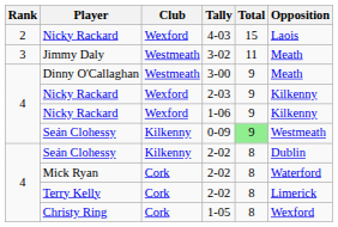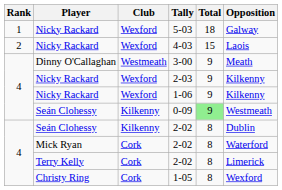 <table class="wikitable">
 <tr>
 <th>Rank</th>
 <th>Player</th>
 <th>Club</th>
 <th>Tally</th>
 <th>Total</th>
 <th>Opposition</th>
 </tr>
 <tr>
+<td rowspan="1" style="text-align:center;">1</td>
+<td><a href='#'>Nicky Rackard</a></td>
+<td><a href='#'>Wexford</a></td>
+<td align=center>5-03</td>
+<td align=center>18</td>
+<td><a href='#'>Galway</a></td>
+</tr>
+<tr>
 <td rowspan="1" style="text-align:center;">2</td>
 <td><a href='#'>Nicky Rackard</a></td>
 <td><a href='#'>Wexford</a></td>
 <td align=center>4-03</td>
 <td align=center>15</td>
 <td><a href='#'>Laois</a></td>
-</tr>
-<tr>
-<td rowspan="1" style="text-align:center;">3</td>
-<td>Jimmy Daly</td>
-<td><a href='#'>Westmeath</a></td>
-<td align=center>3-02</td>
-<td align=center>11</td>
-<td><a href='#'>Meath</a></td>
 </tr>
 <tr>
 <td rowspan="4" style="text-align:center;">4</td>
 <td>Dinny O'Callaghan</td>
 <td><a href='#'>Westmeath</a></td>
 <td align=center>3-00</td>
 <td align=center>9</td>
 <td><a href='#'>Meath</a></td>
 </tr>
 <tr>
 <td><a href='#'>Nicky Rackard</a></td>
 <td><a href='#'>Wexford</a></td>
 <td align=center>2-03</td>
 <td align=center>9</td>
 <td><a href='#'>Kilkenny</a></td>
 </tr>
 <tr>
 <td><a href='#'>Nicky Rackard</a></td>
 <td><a href='#'>Wexford</a></td>
 <td align=center>1-06</td>
 <td align=center>9</td>
 <td><a href='#'>Kilkenny</a></td>
 </tr>
 <tr>
 <td><a href='#'>Seán Clohessy</a></td>
 <td><a href='#'>Kilkenny</a></td>
 <td align=center>0-09</td>
 <td align=center style="background: lightgreen;">9</td>
 <td><a href='#'>Westmeath</a></td>
 </tr>
 <tr>
 <td rowspan="4" style="text-align:center;">4</td>
 <td><a href='#'>Seán Clohessy</a></td>
 <td><a href='#'>Kilkenny</a></td>
 <td align=center>2-02</td>
 <td align=center>8</td>
 <td><a href='#'>Dublin</a></td>
 </tr>
 <tr>
 <td>Mick Ryan</td>
 <td><a href='#'>Cork</a></td>
 <td align=center>2-02</td>
 <td align=center>8</td>
 <td><a href='#'>Waterford</a></td>
 </tr>
 <tr>
 <td><a href='#'>Terry Kelly</a></td>
 <td><a href='#'>Cork</a></td>
 <td align=center>2-02</td>
 <td align=center>8</td>
 <td><a href='#'>Limerick</a></td>
 </tr>
 <tr>
 <td><a href='#'>Christy Ring</a></td>
 <td><a href='#'>Cork</a></td>
 <td align=center>1-05</td>
 <td align=center>8</td>
 <td><a href='#'>Wexford</a></td>
 </tr>
 </table>
